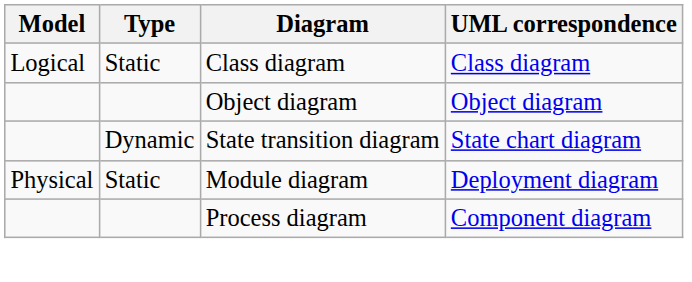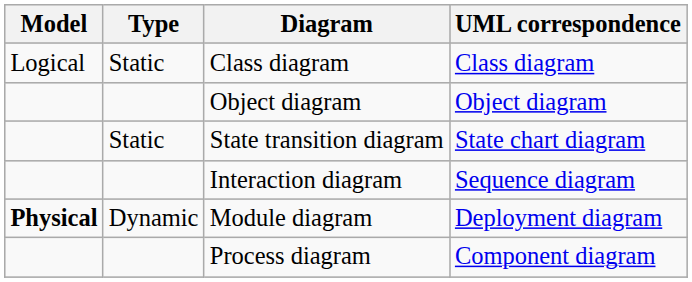 <table class="wikitable">
 <tr>
 <th>Model</th>
 <th>Type</th>
 <th>Diagram</th>
 <th>UML correspondence</th>
 </tr>
 <tr>
 <td>Logical</td>
 <td>Static</td>
 <td>Class diagram</td>
 <td><a href='#'>Class diagram</a></td>
 </tr>
 <tr>
 <td></td>
 <td></td>
 <td>Object diagram</td>
 <td><a href='#'>Object diagram</a></td>
 </tr>
 <tr>
 <td></td>
-<td>Dynamic</td>
+<td>Static</td>
 <td>State transition diagram</td>
 <td><a href='#'>State chart diagram</a></td>
 </tr>
 <tr>
-<td>Physical</td>
-<td>Static</td>
+<td></td>
+<td></td>
+<td>Interaction diagram</td>
+<td><a href='#'>Sequence diagram</a></td>
+</tr>
+<tr>
+<td><strong>Physical</strong></td>
+<td>Dynamic</td>
 <td>Module diagram</td>
 <td><a href='#'>Deployment diagram</a></td>
 </tr>
 <tr>
 <td></td>
 <td></td>
 <td>Process diagram</td>
 <td><a href='#'>Component diagram</a></td>
 </tr>
 </table>
